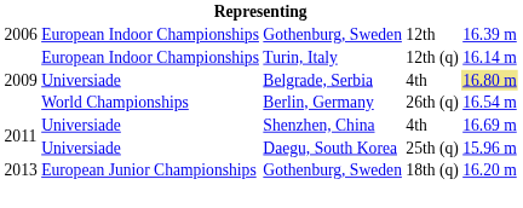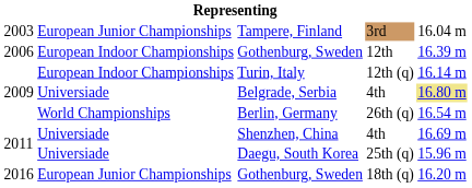 <table>
 <tr>
 <th colspan="5">Representing </th>
+</tr>
+<tr>
+<td>2003</td>
+<td><a href='#'>European Junior Championships</a></td>
+<td><a href='#'>Tampere, Finland</a></td>
+<td bgcolor=cc9966>3rd</td>
+<td>16.04 m</td>
 </tr>
 <tr>
 <td>2006</td>
 <td><a href='#'>European Indoor Championships</a></td>
 <td><a href='#'>Gothenburg, Sweden</a></td>
 <td>12th</td>
 <td><a href='#'>16.39 m</a></td>
 </tr>
 <tr>
 <td rowspan=3>2009</td>
 <td><a href='#'>European Indoor Championships</a></td>
 <td><a href='#'>Turin, Italy</a></td>
 <td>12th (q)</td>
 <td><a href='#'>16.14 m</a></td>
 </tr>
 <tr>
 <td><a href='#'>Universiade</a></td>
 <td><a href='#'>Belgrade, Serbia</a></td>
 <td>4th</td>
 <td style="background: khaki;"><a href='#'>16.80 m</a></td>
 </tr>
 <tr>
 <td><a href='#'>World Championships</a></td>
 <td><a href='#'>Berlin, Germany</a></td>
 <td>26th (q)</td>
 <td><a href='#'>16.54 m</a></td>
 </tr>
 <tr>
 <td rowspan=2>2011</td>
 <td><a href='#'>Universiade</a></td>
 <td><a href='#'>Shenzhen, China</a></td>
 <td>4th</td>
 <td><a href='#'>16.69 m</a></td>
 </tr>
 <tr>
 <td><a href='#'>Universiade</a></td>
 <td><a href='#'>Daegu, South Korea</a></td>
 <td>25th (q)</td>
 <td><a href='#'>15.96 m</a></td>
 </tr>
 <tr>
-<td>2013</td>
+<td>2016</td>
 <td><a href='#'>European Junior Championships</a></td>
 <td><a href='#'>Gothenburg, Sweden</a></td>
 <td>18th (q)</td>
 <td><a href='#'>16.20 m</a></td>
 </tr>
 </table>
